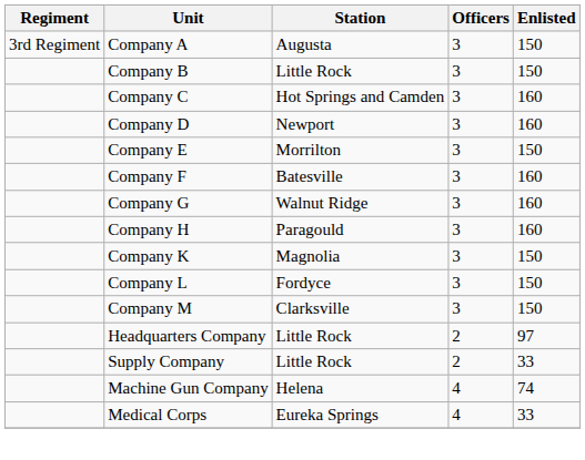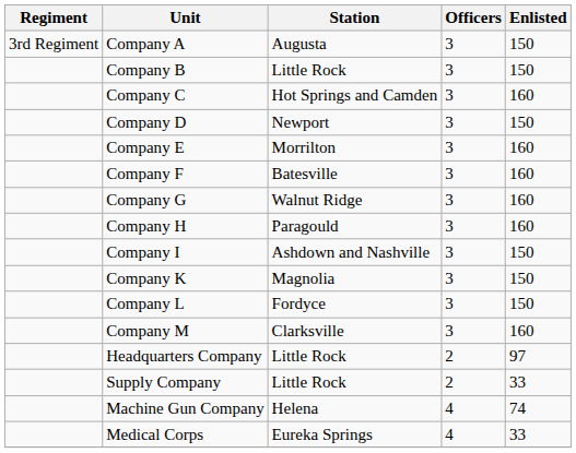 <table class="wikitable">
 <tr>
 <th>Regiment</th>
 <th>Unit</th>
 <th>Station</th>
 <th>Officers</th>
 <th>Enlisted</th>
 </tr>
 <tr>
 <td>3rd Regiment</td>
 <td>Company A</td>
 <td>Augusta</td>
 <td>3</td>
 <td>150</td>
 </tr>
 <tr>
 <td></td>
 <td>Company B</td>
 <td>Little Rock</td>
 <td>3</td>
 <td>150</td>
 </tr>
 <tr>
 <td></td>
 <td>Company C</td>
 <td>Hot Springs and Camden</td>
 <td>3</td>
 <td>160</td>
 </tr>
 <tr>
 <td></td>
 <td>Company D</td>
 <td>Newport</td>
 <td>3</td>
-<td>160</td>
+<td>150</td>
 </tr>
 <tr>
 <td></td>
 <td>Company E</td>
 <td>Morrilton</td>
 <td>3</td>
-<td>150</td>
+<td>160</td>
 </tr>
 <tr>
 <td></td>
 <td>Company F</td>
 <td>Batesville</td>
 <td>3</td>
 <td>160</td>
 </tr>
 <tr>
 <td></td>
 <td>Company G</td>
 <td>Walnut Ridge</td>
 <td>3</td>
 <td>160</td>
 </tr>
 <tr>
 <td></td>
 <td>Company H</td>
 <td>Paragould</td>
 <td>3</td>
 <td>160</td>
 </tr>
 <tr>
 <td></td>
+<td>Company I</td>
+<td>Ashdown and Nashville</td>
+<td>3</td>
+<td>150</td>
+</tr>
+<tr>
+<td></td>
 <td>Company K</td>
 <td>Magnolia</td>
 <td>3</td>
 <td>150</td>
 </tr>
 <tr>
 <td></td>
 <td>Company L</td>
 <td>Fordyce</td>
 <td>3</td>
 <td>150</td>
 </tr>
 <tr>
 <td></td>
 <td>Company M</td>
 <td>Clarksville</td>
 <td>3</td>
-<td>150</td>
+<td>160</td>
 </tr>
 <tr>
 <td></td>
 <td>Headquarters Company</td>
 <td>Little Rock</td>
 <td>2</td>
 <td>97</td>
 </tr>
 <tr>
 <td></td>
 <td>Supply Company</td>
 <td>Little Rock</td>
 <td>2</td>
 <td>33</td>
 </tr>
 <tr>
 <td></td>
 <td>Machine Gun Company</td>
 <td>Helena</td>
 <td>4</td>
 <td>74</td>
 </tr>
 <tr>
 <td></td>
 <td>Medical Corps</td>
 <td>Eureka Springs</td>
 <td>4</td>
 <td>33</td>
 </tr>
 <tr>
 </tr>
 </table>
